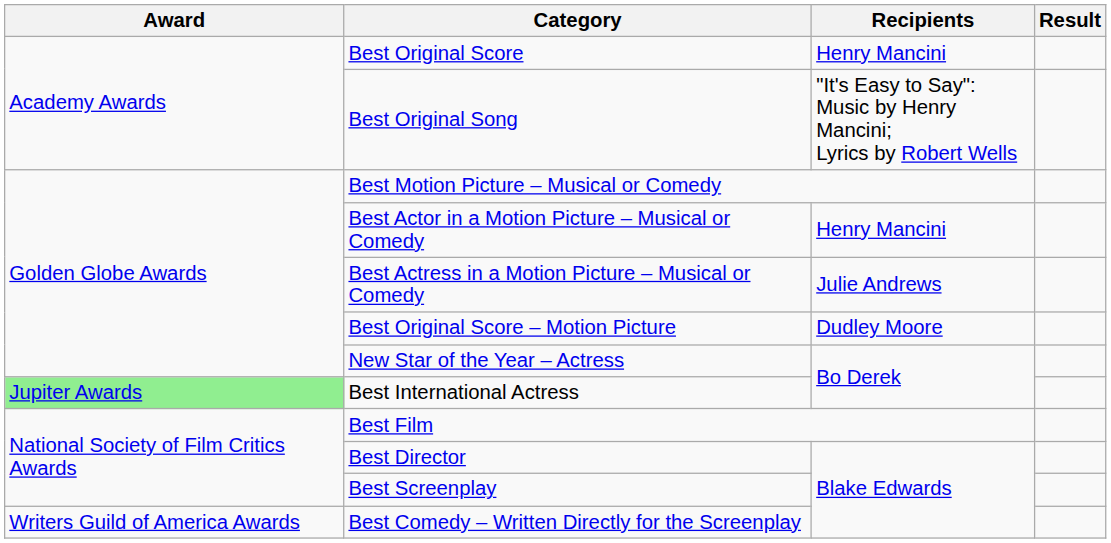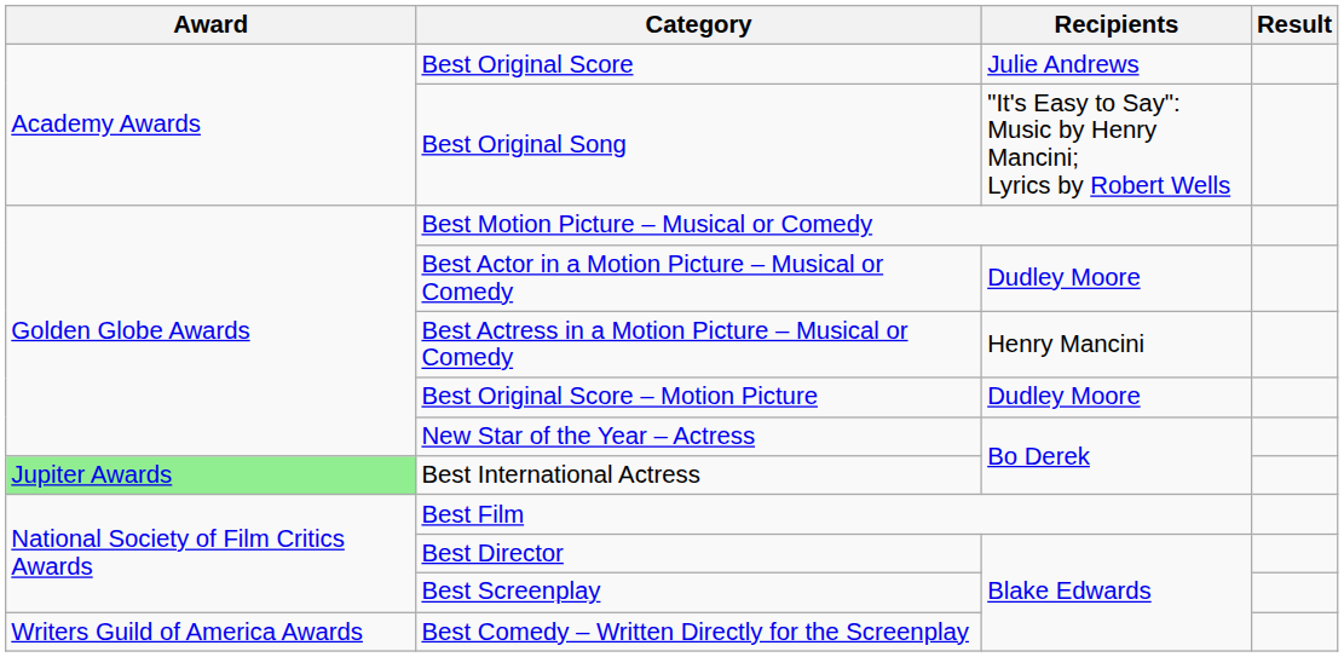 <table class="wikitable plainrowheaders">
 <tr>
 <th scope="col">Award</th>
 <th scope="col">Category</th>
 <th scope="col">Recipients</th>
 <th scope="col">Result</th>
 </tr>
 <tr>
 <td rowspan="2"><a href='#'>Academy Awards</a></td>
 <td><a href='#'>Best Original Score</a></td>
-<td><a href='#'>Henry Mancini</a></td>
+<td><a href='#'>Julie Andrews</a></td>
 <td></td>
 </tr>
 <tr>
 <td><a href='#'>Best Original Song</a></td>
 <td>"It's Easy to Say": <br> Music by Henry Mancini; <br> Lyrics by <a href='#'>Robert Wells</a></td>
 <td></td>
 </tr>
 <tr>
 <td rowspan="5"><a href='#'>Golden Globe Awards</a></td>
 <td colspan="2"><a href='#'>Best Motion Picture – Musical or Comedy</a></td>
 <td></td>
 </tr>
 <tr>
 <td><a href='#'>Best Actor in a Motion Picture – Musical or Comedy</a></td>
-<td><a href='#'>Henry Mancini</a></td>
+<td><a href='#'>Dudley Moore</a></td>
 <td></td>
 </tr>
 <tr>
 <td><a href='#'>Best Actress in a Motion Picture – Musical or Comedy</a></td>
-<td><a href='#'>Julie Andrews</a></td>
+<td>Henry Mancini</td>
 <td></td>
 </tr>
 <tr>
 <td><a href='#'>Best Original Score – Motion Picture</a></td>
 <td><a href='#'>Dudley Moore</a></td>
 <td></td>
 </tr>
 <tr>
 <td><a href='#'>New Star of the Year – Actress</a></td>
 <td rowspan="2"><a href='#'>Bo Derek</a></td>
 <td></td>
 </tr>
 <tr>
 <td style="background: lightgreen;"><a href='#'>Jupiter Awards</a></td>
 <td>Best International Actress</td>
 <td></td>
 </tr>
 <tr>
 <td rowspan="3"><a href='#'>National Society of Film Critics Awards</a></td>
 <td colspan="2"><a href='#'>Best Film</a></td>
 <td></td>
 </tr>
 <tr>
 <td><a href='#'>Best Director</a></td>
 <td rowspan="3"><a href='#'>Blake Edwards</a></td>
 <td></td>
 </tr>
 <tr>
 <td><a href='#'>Best Screenplay</a></td>
 <td></td>
 </tr>
 <tr>
 <td><a href='#'>Writers Guild of America Awards</a></td>
 <td><a href='#'>Best Comedy – Written Directly for the Screenplay</a></td>
 <td></td>
 </tr>
 </table>
